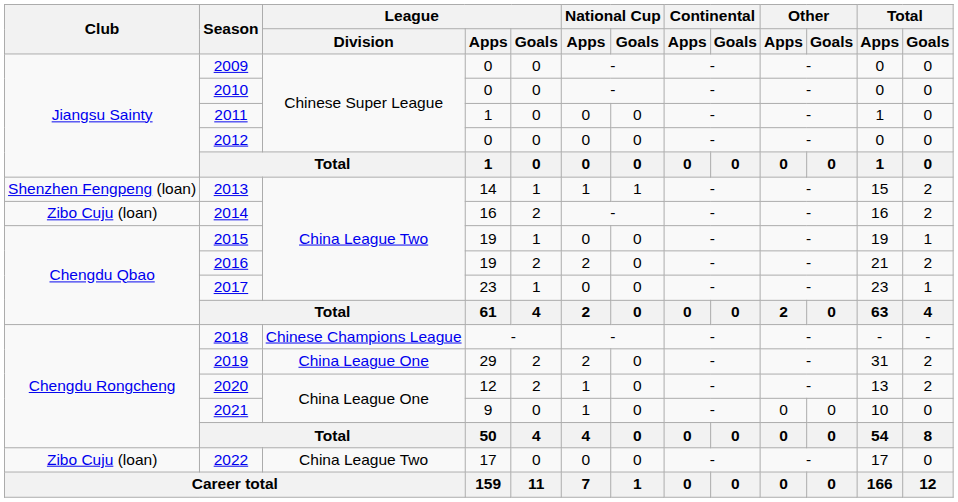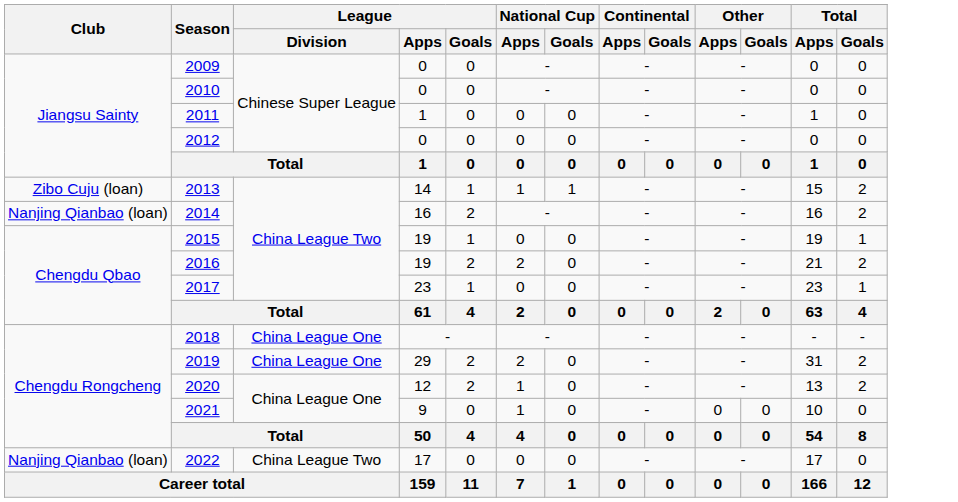 <table class="wikitable" style="text-align: center">
 <tr>
 <th rowspan="2">Club</th>
 <th rowspan="2">Season</th>
 <th colspan="3">League</th>
 <th colspan="2">National Cup</th>
 <th colspan="2">Continental</th>
 <th colspan="2">Other</th>
 <th colspan="2">Total</th>
 </tr>
 <tr>
 <th>Division</th>
 <th>Apps</th>
 <th>Goals</th>
 <th>Apps</th>
 <th>Goals</th>
 <th>Apps</th>
 <th>Goals</th>
 <th>Apps</th>
 <th>Goals</th>
 <th>Apps</th>
 <th>Goals</th>
 </tr>
 <tr>
 <td rowspan=5><a href='#'>Jiangsu Sainty</a></td>
 <td><a href='#'>2009</a></td>
 <td rowspan=4>Chinese Super League</td>
 <td>0</td>
 <td>0</td>
 <td colspan="2">-</td>
 <td colspan="2">-</td>
 <td colspan="2">-</td>
 <td>0</td>
 <td>0</td>
 </tr>
 <tr>
 <td><a href='#'>2010</a></td>
 <td>0</td>
 <td>0</td>
 <td colspan="2">-</td>
 <td colspan="2">-</td>
 <td colspan="2">-</td>
 <td>0</td>
 <td>0</td>
 </tr>
 <tr>
 <td><a href='#'>2011</a></td>
 <td>1</td>
 <td>0</td>
 <td>0</td>
 <td>0</td>
 <td colspan="2">-</td>
 <td colspan="2">-</td>
 <td>1</td>
 <td>0</td>
 </tr>
 <tr>
 <td><a href='#'>2012</a></td>
 <td>0</td>
 <td>0</td>
 <td>0</td>
 <td>0</td>
 <td colspan="2">-</td>
 <td colspan="2">-</td>
 <td>0</td>
 <td>0</td>
 </tr>
 <tr>
 <th colspan="2">Total</th>
 <th>1</th>
 <th>0</th>
 <th>0</th>
 <th>0</th>
 <th>0</th>
 <th>0</th>
 <th>0</th>
 <th>0</th>
 <th>1</th>
 <th>0</th>
 </tr>
 <tr>
-<td><a href='#'>Shenzhen Fengpeng</a> (loan)</td>
+<td><a href='#'>Zibo Cuju</a> (loan)</td>
 <td><a href='#'>2013</a></td>
 <td rowspan=5><a href='#'>China League Two</a></td>
 <td>14</td>
 <td>1</td>
 <td>1</td>
 <td>1</td>
 <td colspan="2">-</td>
 <td colspan="2">-</td>
 <td>15</td>
 <td>2</td>
 </tr>
 <tr>
-<td><a href='#'>Zibo Cuju</a> (loan)</td>
+<td><a href='#'>Nanjing Qianbao</a> (loan)</td>
 <td><a href='#'>2014</a></td>
 <td>16</td>
 <td>2</td>
 <td colspan="2">-</td>
 <td colspan="2">-</td>
 <td colspan="2">-</td>
 <td>16</td>
 <td>2</td>
 </tr>
 <tr>
 <td rowspan=4><a href='#'>Chengdu Qbao</a></td>
 <td><a href='#'>2015</a></td>
 <td>19</td>
 <td>1</td>
 <td>0</td>
 <td>0</td>
 <td colspan="2">-</td>
 <td colspan="2">-</td>
 <td>19</td>
 <td>1</td>
 </tr>
 <tr>
 <td><a href='#'>2016</a></td>
 <td>19</td>
 <td>2</td>
 <td>2</td>
 <td>0</td>
 <td colspan="2">-</td>
 <td colspan="2">-</td>
 <td>21</td>
 <td>2</td>
 </tr>
 <tr>
 <td><a href='#'>2017</a></td>
 <td>23</td>
 <td>1</td>
 <td>0</td>
 <td>0</td>
 <td colspan="2">-</td>
 <td colspan="2">-</td>
 <td>23</td>
 <td>1</td>
 </tr>
 <tr>
 <th colspan="2">Total</th>
 <th>61</th>
 <th>4</th>
 <th>2</th>
 <th>0</th>
 <th>0</th>
 <th>0</th>
 <th>2</th>
 <th>0</th>
 <th>63</th>
 <th>4</th>
 </tr>
 <tr>
 <td rowspan=5><a href='#'>Chengdu Rongcheng</a></td>
 <td><a href='#'>2018</a></td>
-<td><a href='#'>Chinese Champions League</a></td>
+<td><a href='#'>China League One</a></td>
 <td colspan="2">-</td>
 <td colspan="2">-</td>
 <td colspan="2">-</td>
 <td colspan="2">-</td>
 <td>-</td>
 <td>-</td>
 </tr>
 <tr>
 <td><a href='#'>2019</a></td>
 <td><a href='#'>China League One</a></td>
 <td>29</td>
 <td>2</td>
 <td>2</td>
 <td>0</td>
 <td colspan="2">-</td>
 <td colspan="2">-</td>
 <td>31</td>
 <td>2</td>
 </tr>
 <tr>
 <td><a href='#'>2020</a></td>
 <td rowspan=2>China League One</td>
 <td>12</td>
 <td>2</td>
 <td>1</td>
 <td>0</td>
 <td colspan="2">-</td>
 <td colspan="2">-</td>
 <td>13</td>
 <td>2</td>
 </tr>
 <tr>
 <td><a href='#'>2021</a></td>
 <td>9</td>
 <td>0</td>
 <td>1</td>
 <td>0</td>
 <td colspan="2">-</td>
 <td>0</td>
 <td>0</td>
 <td>10</td>
 <td>0</td>
 </tr>
 <tr>
 <th colspan="2">Total</th>
 <th>50</th>
 <th>4</th>
 <th>4</th>
 <th>0</th>
 <th>0</th>
 <th>0</th>
 <th>0</th>
 <th>0</th>
 <th>54</th>
 <th>8</th>
 </tr>
 <tr>
-<td><a href='#'>Zibo Cuju</a> (loan)</td>
+<td><a href='#'>Nanjing Qianbao</a> (loan)</td>
 <td><a href='#'>2022</a></td>
 <td>China League Two</td>
 <td>17</td>
 <td>0</td>
 <td>0</td>
 <td>0</td>
 <td colspan="2">-</td>
 <td colspan="2">-</td>
 <td>17</td>
 <td>0</td>
 </tr>
 <tr>
 <th colspan=3>Career total</th>
 <th>159</th>
 <th>11</th>
 <th>7</th>
 <th>1</th>
 <th>0</th>
 <th>0</th>
 <th>0</th>
 <th>0</th>
 <th>166</th>
 <th>12</th>
 </tr>
 </table>
